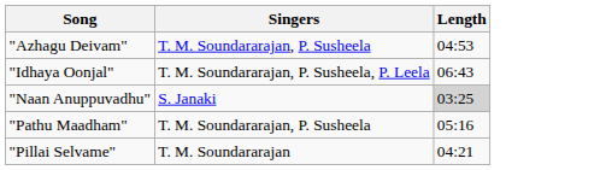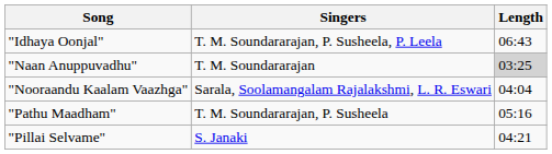 <table class="wikitable" style="font-size:95%;">
 <tr>
 <th>Song</th>
 <th>Singers</th>
 <th>Length</th>
-</tr>
-<tr>
-<td>"Azhagu Deivam"</td>
-<td><a href='#'>T. M. Soundararajan</a>, <a href='#'>P. Susheela</a></td>
-<td>04:53</td>
 </tr>
 <tr>
 <td>"Idhaya Oonjal"</td>
 <td>T. M. Soundararajan, P. Susheela, <a href='#'>P. Leela</a></td>
 <td>06:43</td>
 </tr>
 <tr>
 <td>"Naan Anuppuvadhu"</td>
-<td><a href='#'>S. Janaki</a></td>
+<td>T. M. Soundararajan</td>
 <td style="background: lightgrey;">03:25</td>
+</tr>
+<tr>
+<td>"Nooraandu Kaalam Vaazhga"</td>
+<td>Sarala, <a href='#'>Soolamangalam Rajalakshmi</a>, <a href='#'>L. R. Eswari</a></td>
+<td>04:04</td>
 </tr>
 <tr>
 <td>"Pathu Maadham"</td>
 <td>T. M. Soundararajan, P. Susheela</td>
 <td>05:16</td>
 </tr>
 <tr>
 <td>"Pillai Selvame"</td>
-<td>T. M. Soundararajan</td>
+<td><a href='#'>S. Janaki</a></td>
 <td>04:21</td>
 </tr>
 </table>
